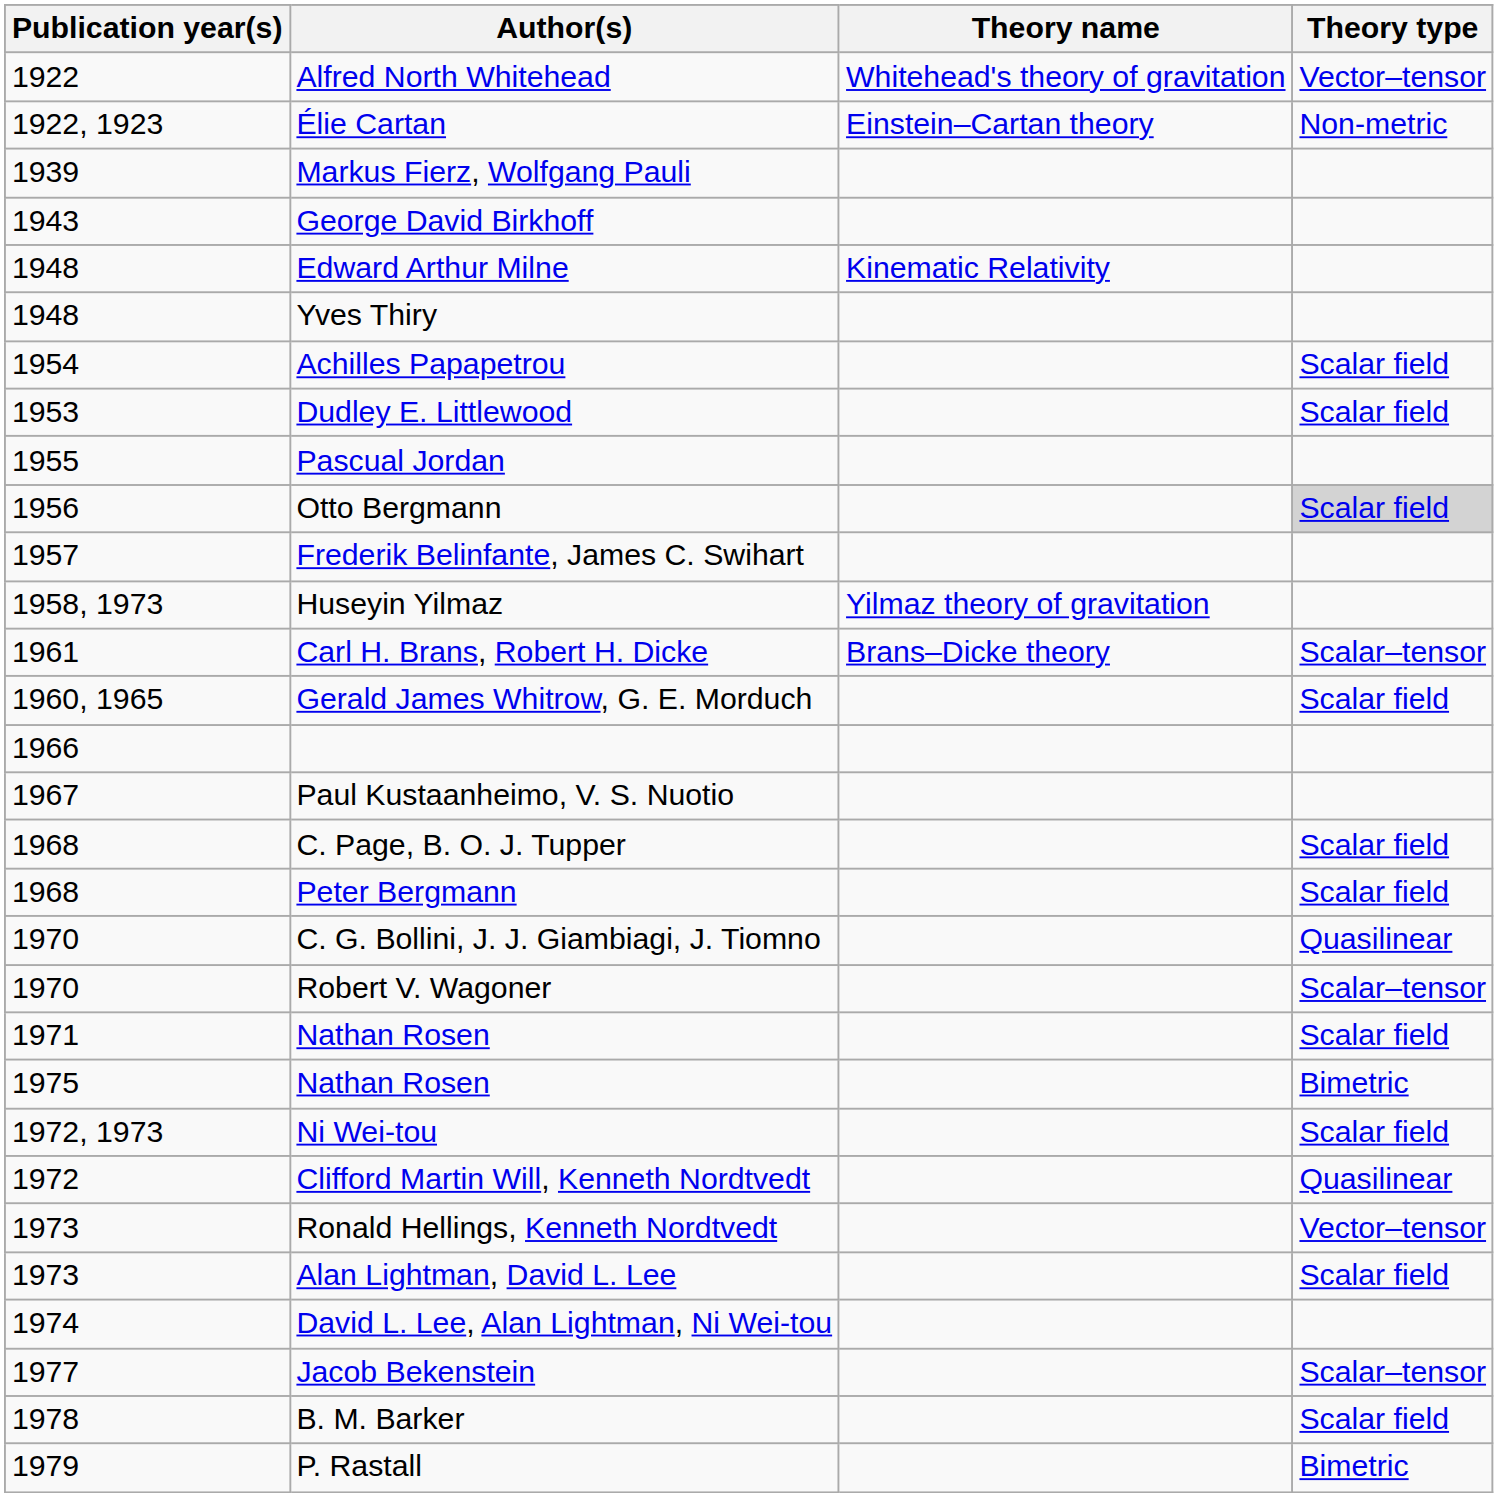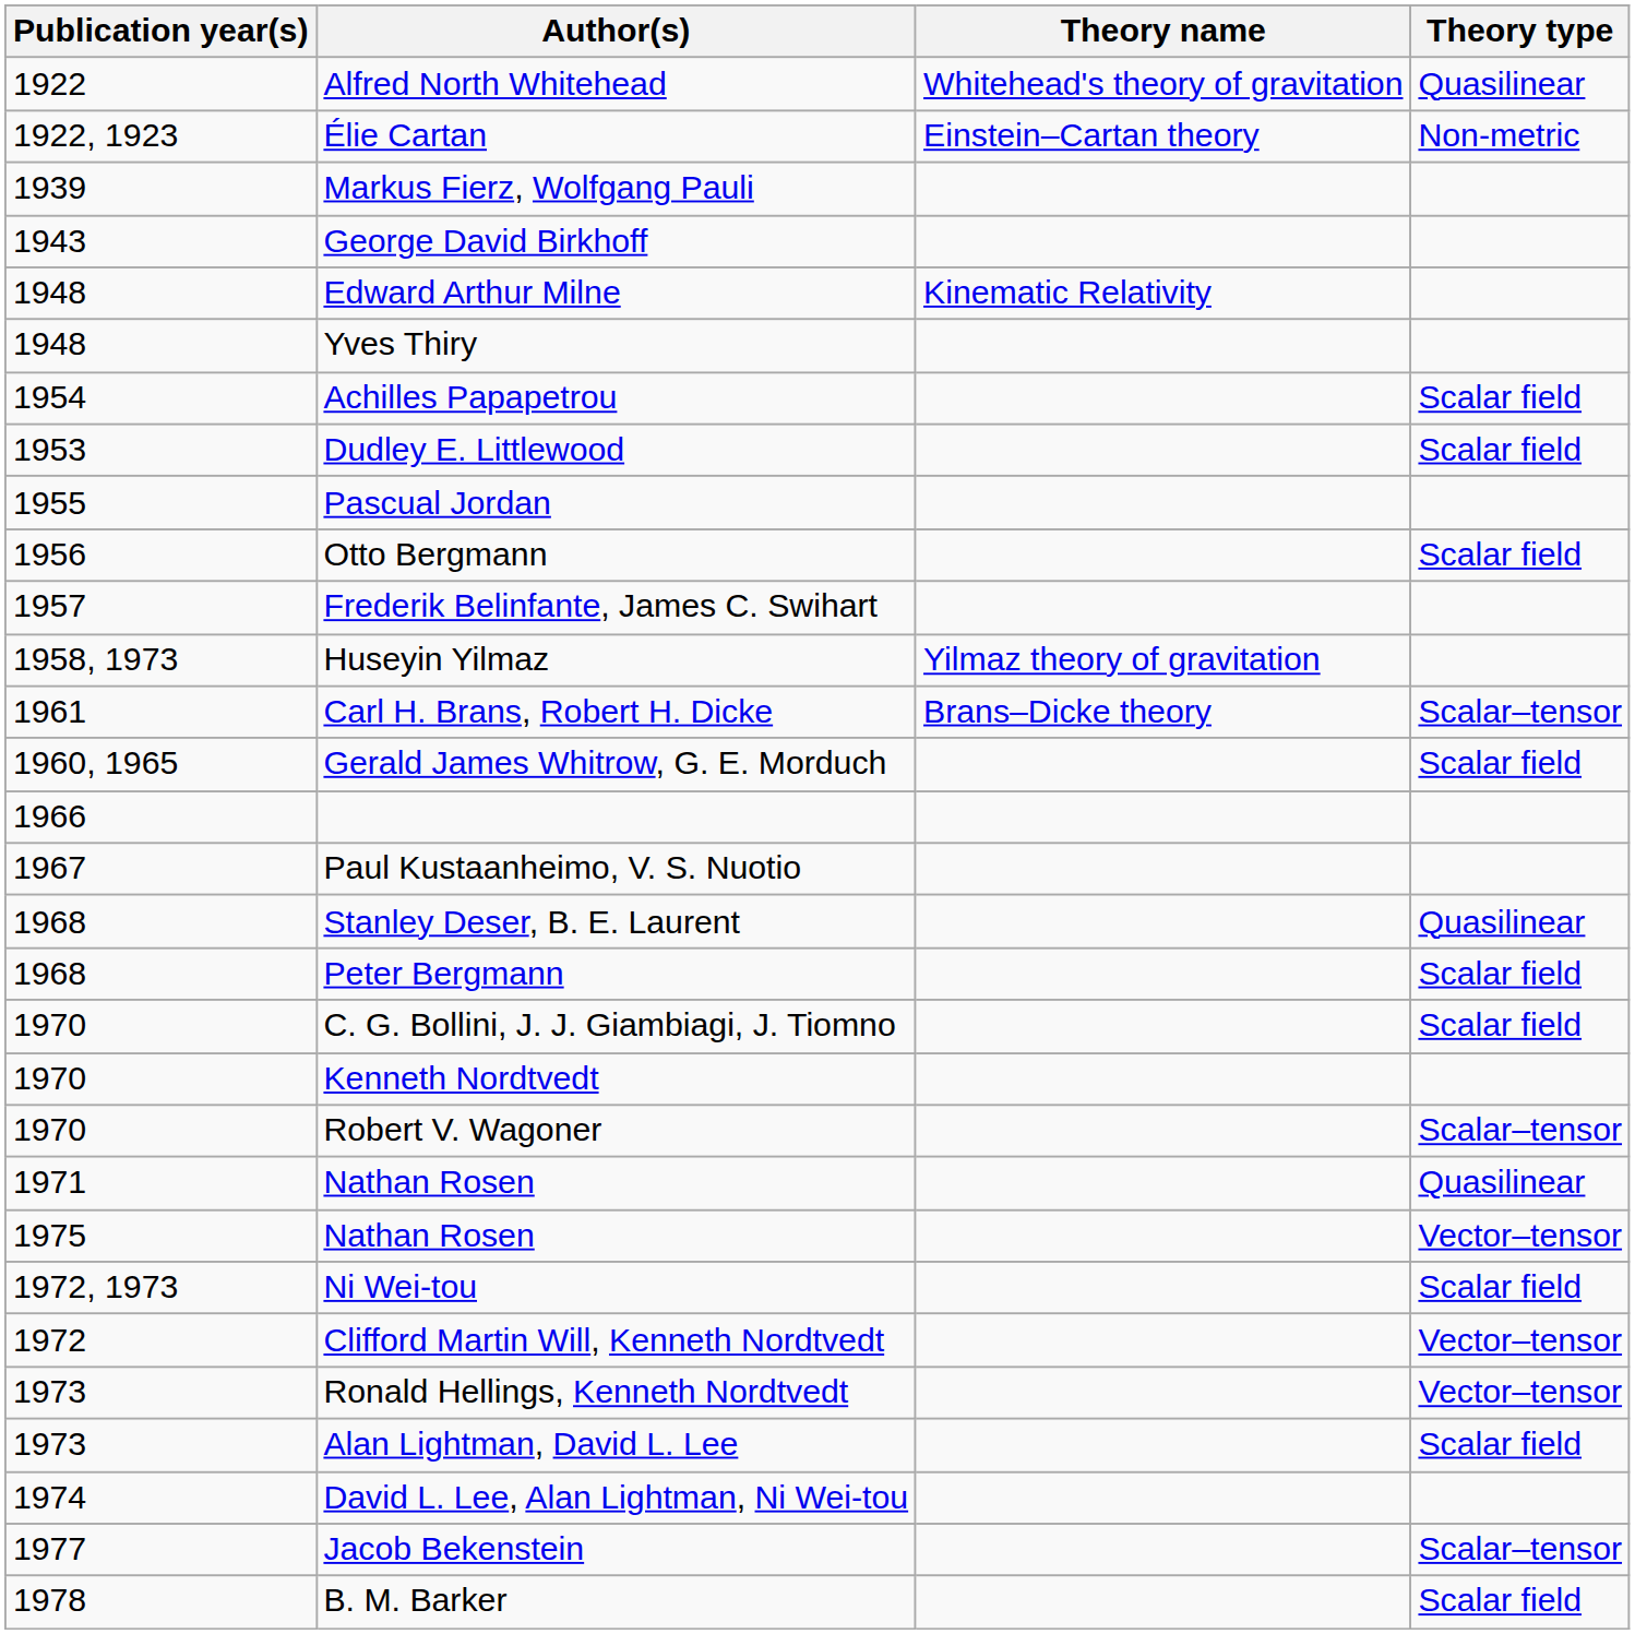 <table class="wikitable">
 <tr>
 <th>Publication year(s)</th>
 <th>Author(s)</th>
 <th>Theory name</th>
 <th>Theory type</th>
 </tr>
 <tr>
 <td>1922</td>
 <td><a href='#'>Alfred North Whitehead</a></td>
 <td><a href='#'>Whitehead's theory of gravitation</a></td>
-<td><a href='#'>Vector–tensor</a></td>
+<td><a href='#'>Quasilinear</a></td>
 </tr>
 <tr>
 <td>1922, 1923</td>
 <td><a href='#'>Élie Cartan</a></td>
 <td><a href='#'>Einstein–Cartan theory</a></td>
 <td><a href='#'>Non-metric</a></td>
 </tr>
 <tr>
 <td>1939</td>
 <td><a href='#'>Markus Fierz</a>,  <a href='#'>Wolfgang Pauli</a></td>
 <td></td>
 <td></td>
 </tr>
 <tr>
 <td>1943</td>
 <td><a href='#'>George David Birkhoff</a></td>
 <td></td>
 <td></td>
 </tr>
 <tr>
 <td>1948</td>
 <td><a href='#'>Edward Arthur Milne</a></td>
 <td><a href='#'>Kinematic Relativity</a></td>
 <td></td>
 </tr>
 <tr>
 <td>1948</td>
 <td>Yves Thiry</td>
 <td></td>
 <td></td>
 </tr>
 <tr>
 <td>1954</td>
 <td><a href='#'>Achilles Papapetrou</a></td>
 <td></td>
 <td><a href='#'>Scalar field</a></td>
 </tr>
 <tr>
 <td>1953</td>
 <td><a href='#'>Dudley E. Littlewood</a></td>
 <td></td>
 <td><a href='#'>Scalar field</a></td>
 </tr>
 <tr>
 <td>1955</td>
 <td><a href='#'>Pascual Jordan</a></td>
 <td></td>
 <td></td>
 </tr>
 <tr>
 <td>1956</td>
 <td>Otto Bergmann</td>
 <td></td>
-<td style="background: lightgrey;"><a href='#'>Scalar field</a></td>
+<td><a href='#'>Scalar field</a></td>
 </tr>
 <tr>
 <td>1957</td>
 <td><a href='#'>Frederik Belinfante</a>, James C. Swihart</td>
 <td></td>
 <td></td>
 </tr>
 <tr>
 <td>1958, 1973</td>
 <td>Huseyin Yilmaz</td>
 <td><a href='#'>Yilmaz theory of gravitation</a></td>
 <td></td>
 </tr>
 <tr>
 <td>1961</td>
 <td><a href='#'>Carl H. Brans</a>, <a href='#'>Robert H. Dicke</a></td>
 <td><a href='#'>Brans–Dicke theory</a></td>
 <td><a href='#'>Scalar–tensor</a></td>
 </tr>
 <tr>
 <td>1960, 1965</td>
 <td><a href='#'>Gerald James Whitrow</a>, G. E. Morduch</td>
 <td></td>
 <td><a href='#'>Scalar field</a></td>
 </tr>
 <tr>
 <td>1966</td>
 <td></td>
 <td></td>
 <td></td>
 </tr>
 <tr>
 <td>1967</td>
 <td>Paul Kustaanheimo, V. S. Nuotio</td>
 <td></td>
 <td></td>
 </tr>
 <tr>
 <td>1968</td>
-<td>C. Page, B. O. J. Tupper</td>
+<td><a href='#'>Stanley Deser</a>, B. E. Laurent</td>
 <td></td>
-<td><a href='#'>Scalar field</a></td>
+<td><a href='#'>Quasilinear</a></td>
 </tr>
 <tr>
 <td>1968</td>
 <td><a href='#'>Peter Bergmann</a></td>
 <td></td>
 <td><a href='#'>Scalar field</a></td>
 </tr>
 <tr>
 <td>1970</td>
 <td>C. G. Bollini, J. J. Giambiagi, J. Tiomno</td>
 <td></td>
-<td><a href='#'>Quasilinear</a></td>
+<td><a href='#'>Scalar field</a></td>
+</tr>
+<tr>
+<td>1970</td>
+<td><a href='#'>Kenneth Nordtvedt</a></td>
+<td></td>
+<td></td>
 </tr>
 <tr>
 <td>1970</td>
 <td>Robert V. Wagoner</td>
 <td></td>
 <td><a href='#'>Scalar–tensor</a></td>
 </tr>
 <tr>
 <td>1971</td>
 <td><a href='#'>Nathan Rosen</a></td>
 <td></td>
-<td><a href='#'>Scalar field</a></td>
+<td><a href='#'>Quasilinear</a></td>
 </tr>
 <tr>
 <td>1975</td>
 <td><a href='#'>Nathan Rosen</a></td>
 <td></td>
-<td><a href='#'>Bimetric</a></td>
+<td><a href='#'>Vector–tensor</a></td>
 </tr>
 <tr>
 <td>1972, 1973</td>
 <td><a href='#'>Ni Wei-tou</a></td>
 <td></td>
 <td><a href='#'>Scalar field</a></td>
 </tr>
 <tr>
 <td>1972</td>
 <td><a href='#'>Clifford Martin Will</a>, <a href='#'>Kenneth Nordtvedt</a></td>
 <td></td>
-<td><a href='#'>Quasilinear</a></td>
+<td><a href='#'>Vector–tensor</a></td>
 </tr>
 <tr>
 <td>1973</td>
 <td>Ronald Hellings, <a href='#'>Kenneth Nordtvedt</a></td>
 <td></td>
 <td><a href='#'>Vector–tensor</a></td>
 </tr>
 <tr>
 <td>1973</td>
 <td><a href='#'>Alan Lightman</a>, <a href='#'>David L. Lee</a></td>
 <td></td>
 <td><a href='#'>Scalar field</a></td>
 </tr>
 <tr>
 <td>1974</td>
 <td><a href='#'>David L. Lee</a>, <a href='#'>Alan Lightman</a>, <a href='#'>Ni Wei-tou</a></td>
 <td></td>
 <td></td>
 </tr>
 <tr>
 <td>1977</td>
 <td><a href='#'>Jacob Bekenstein</a></td>
 <td></td>
 <td><a href='#'>Scalar–tensor</a></td>
 </tr>
 <tr>
 <td>1978</td>
 <td>B. M. Barker</td>
 <td></td>
 <td><a href='#'>Scalar field</a></td>
 </tr>
-<tr>
-<td>1979</td>
-<td>P. Rastall</td>
-<td></td>
-<td><a href='#'>Bimetric</a></td>
-</tr>
 </table>
